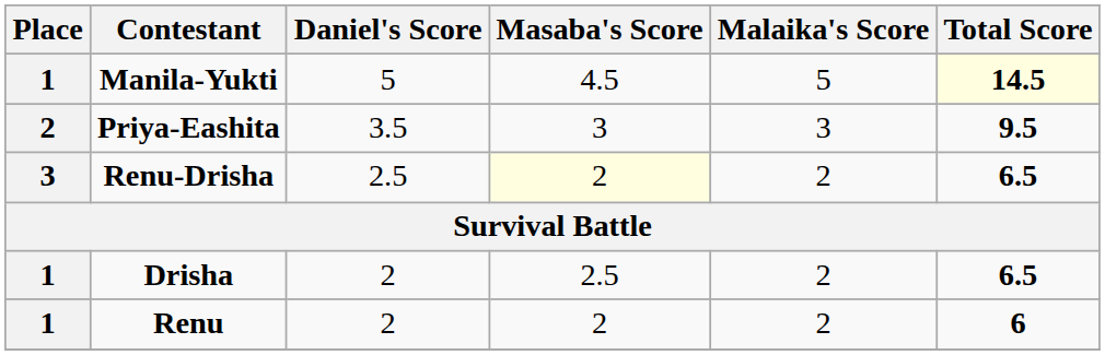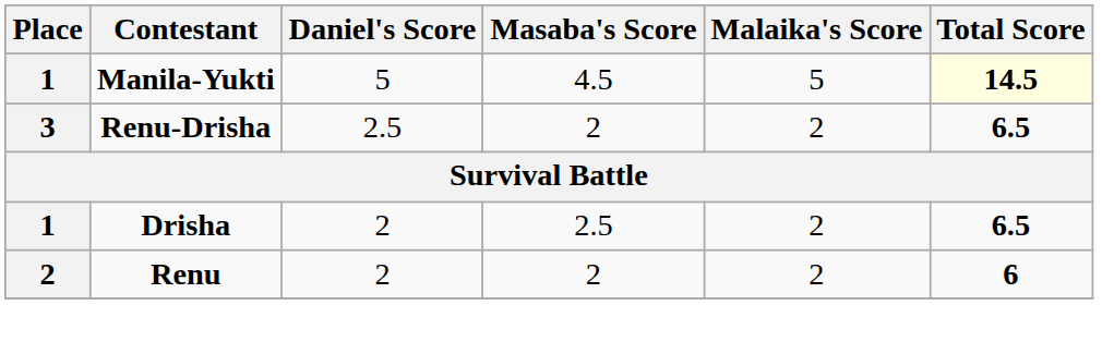 <table class="wikitable" style="text-align:center">
 <tr>
 <th>Place</th>
 <th>Contestant</th>
 <th>Daniel's Score</th>
 <th>Masaba's Score</th>
 <th>Malaika's Score</th>
 <th>Total Score</th>
 </tr>
 <tr>
 <th>1</th>
 <td><strong>Manila-Yukti</strong></td>
 <td>5</td>
 <td>4.5</td>
 <td>5</td>
 <td style="background: lightyellow;"><strong>14.5</strong></td>
 </tr>
 <tr>
-<th>2</th>
-<td><strong>Priya-Eashita</strong></td>
-<td>3.5</td>
-<td>3</td>
-<td>3</td>
-<td><strong>9.5</strong></td>
-</tr>
-<tr>
 <th>3</th>
 <td><strong>Renu-Drisha</strong></td>
 <td>2.5</td>
-<td style="background: lightyellow;">2</td>
+<td>2</td>
 <td>2</td>
 <td><strong>6.5</strong></td>
 </tr>
 <tr>
 <th colspan="6">Survival Battle</th>
 </tr>
 <tr>
 <th>1</th>
 <td><strong>Drisha</strong></td>
 <td>2</td>
 <td>2.5</td>
 <td>2</td>
 <td><strong>6.5</strong></td>
 </tr>
 <tr>
-<th>1</th>
+<th>2</th>
 <td><strong>Renu</strong></td>
 <td>2</td>
 <td>2</td>
 <td>2</td>
 <td><strong>6</strong></td>
 </tr>
 <tr>
 </tr>
 </table>
